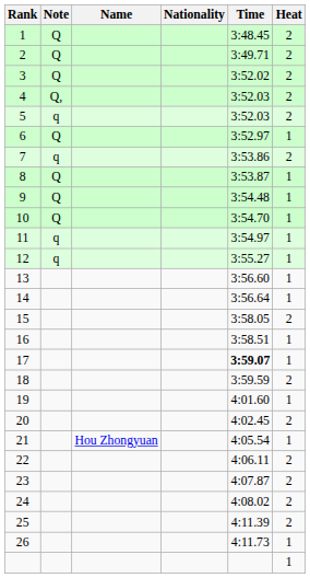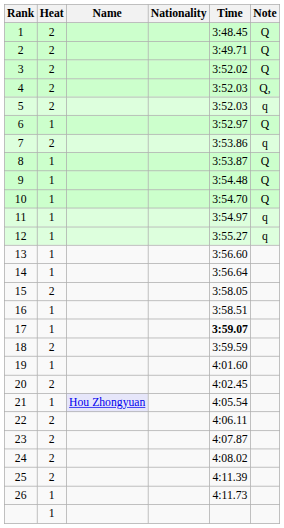 <table class="wikitable sortable" style="text-align:center">
 <tr>
 <th>Rank</th>
-<th>Note</th>
+<th>Heat</th>
 <th>Name</th>
 <th>Nationality</th>
 <th>Time</th>
-<th>Heat</th>
+<th>Note</th>
 </tr>
 <tr bgcolor=ccffcc>
 <td>1</td>
-<td>Q</td>
+<td>2</td>
 <td align=left></td>
 <td align=left></td>
 <td>3:48.45</td>
-<td>2</td>
+<td>Q</td>
 </tr>
 <tr bgcolor=ccffcc>
 <td>2</td>
-<td>Q</td>
+<td>2</td>
 <td align=left></td>
 <td align=left></td>
 <td>3:49.71</td>
-<td>2</td>
+<td>Q</td>
 </tr>
 <tr bgcolor=ccffcc>
 <td>3</td>
-<td>Q</td>
+<td>2</td>
 <td align=left></td>
 <td align=left></td>
 <td>3:52.02</td>
-<td>2</td>
+<td>Q</td>
 </tr>
 <tr bgcolor=ccffcc>
 <td>4</td>
-<td>Q, </td>
+<td>2</td>
 <td align=left></td>
 <td align=left></td>
 <td>3:52.03</td>
-<td>2</td>
+<td>Q, </td>
 </tr>
 <tr bgcolor=ddffdd>
 <td>5</td>
-<td>q</td>
+<td>2</td>
 <td align=left></td>
 <td align=left></td>
 <td>3:52.03</td>
-<td>2</td>
+<td>q</td>
 </tr>
 <tr bgcolor=ccffcc>
 <td>6</td>
-<td>Q</td>
+<td>1</td>
 <td align=left></td>
 <td align=left></td>
 <td>3:52.97</td>
-<td>1</td>
+<td>Q</td>
 </tr>
 <tr bgcolor=ddffdd>
 <td>7</td>
-<td>q</td>
+<td>2</td>
 <td align=left></td>
 <td align=left></td>
 <td>3:53.86</td>
-<td>2</td>
+<td>q</td>
 </tr>
 <tr bgcolor=ccffcc>
 <td>8</td>
-<td>Q</td>
+<td>1</td>
 <td align=left></td>
 <td align=left></td>
 <td>3:53.87</td>
-<td>1</td>
+<td>Q</td>
 </tr>
 <tr bgcolor=ccffcc>
 <td>9</td>
-<td>Q</td>
+<td>1</td>
 <td align=left></td>
 <td align=left></td>
 <td>3:54.48</td>
-<td>1</td>
+<td>Q</td>
 </tr>
 <tr bgcolor=ccffcc>
 <td>10</td>
-<td>Q</td>
+<td>1</td>
 <td align=left></td>
 <td align=left></td>
 <td>3:54.70</td>
-<td>1</td>
+<td>Q</td>
 </tr>
 <tr bgcolor=ddffdd>
 <td>11</td>
-<td>q</td>
+<td>1</td>
 <td align=left></td>
 <td align=left></td>
 <td>3:54.97</td>
-<td>1</td>
+<td>q</td>
 </tr>
 <tr bgcolor=ddffdd>
 <td>12</td>
-<td>q</td>
+<td>1</td>
 <td align=left></td>
 <td align=left></td>
 <td>3:55.27</td>
-<td>1</td>
+<td>q</td>
 </tr>
 <tr>
 <td>13</td>
-<td></td>
+<td>1</td>
 <td align=left></td>
 <td align=left></td>
 <td>3:56.60</td>
-<td>1</td>
+<td></td>
 </tr>
 <tr>
 <td>14</td>
-<td></td>
+<td>1</td>
 <td align=left></td>
 <td align=left></td>
 <td>3:56.64</td>
-<td>1</td>
+<td></td>
 </tr>
 <tr>
 <td>15</td>
-<td></td>
+<td>2</td>
 <td align=left></td>
 <td align=left></td>
 <td>3:58.05</td>
-<td>2</td>
+<td></td>
 </tr>
 <tr>
 <td>16</td>
-<td></td>
+<td>1</td>
 <td align=left></td>
 <td align=left></td>
 <td>3:58.51</td>
-<td>1</td>
+<td></td>
 </tr>
 <tr>
 <td>17</td>
-<td></td>
+<td>1</td>
 <td align=left></td>
 <td align=left></td>
 <td><strong>3:59.07</strong></td>
-<td>1</td>
+<td></td>
 </tr>
 <tr>
 <td>18</td>
-<td></td>
+<td>2</td>
 <td align=left></td>
 <td align=left></td>
 <td>3:59.59</td>
-<td>2</td>
+<td></td>
 </tr>
 <tr>
 <td>19</td>
-<td></td>
+<td>1</td>
 <td align=left></td>
 <td align=left></td>
 <td>4:01.60</td>
-<td>1</td>
+<td></td>
 </tr>
 <tr>
 <td>20</td>
-<td></td>
+<td>2</td>
 <td align=left></td>
 <td align=left></td>
 <td>4:02.45</td>
-<td>2</td>
+<td></td>
 </tr>
 <tr>
 <td>21</td>
-<td></td>
-<td align=left><a href='#'>Hou Zhongyuan</a></td>
+<td>1</td>
+<td align=left style="background: lavender;"><a href='#'>Hou Zhongyuan</a></td>
 <td align=left></td>
 <td>4:05.54</td>
-<td>1</td>
+<td></td>
 </tr>
 <tr>
 <td>22</td>
-<td></td>
+<td>2</td>
 <td align=left></td>
 <td align=left></td>
 <td>4:06.11</td>
-<td>2</td>
+<td></td>
 </tr>
 <tr>
 <td>23</td>
-<td></td>
+<td>2</td>
 <td align=left></td>
 <td align=left></td>
 <td>4:07.87</td>
-<td>2</td>
+<td></td>
 </tr>
 <tr>
 <td>24</td>
-<td></td>
+<td>2</td>
 <td align=left></td>
 <td align=left></td>
 <td>4:08.02</td>
-<td>2</td>
+<td></td>
 </tr>
 <tr>
 <td>25</td>
-<td></td>
+<td>2</td>
 <td align=left></td>
 <td align=left></td>
 <td>4:11.39</td>
-<td>2</td>
+<td></td>
 </tr>
 <tr>
 <td>26</td>
-<td></td>
+<td>1</td>
 <td align=left></td>
 <td align=left></td>
 <td>4:11.73</td>
-<td>1</td>
+<td></td>
 </tr>
 <tr>
 <td></td>
-<td></td>
+<td>1</td>
 <td align=left></td>
 <td align=left></td>
 <td></td>
-<td>1</td>
+<td></td>
 </tr>
 </table>
